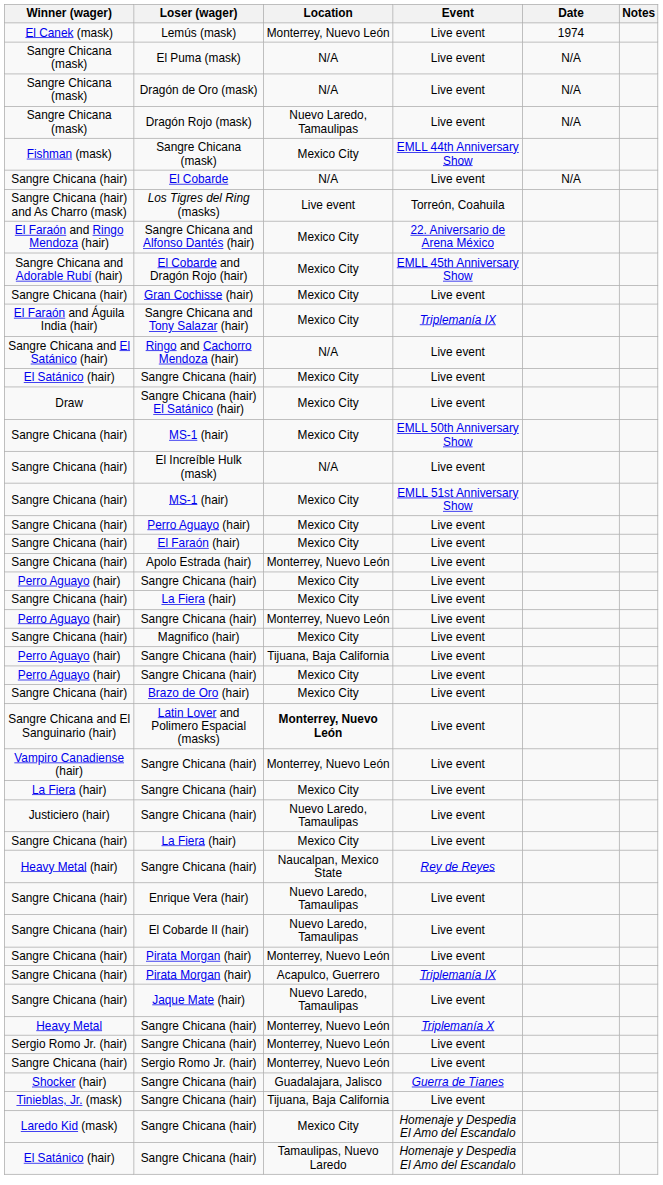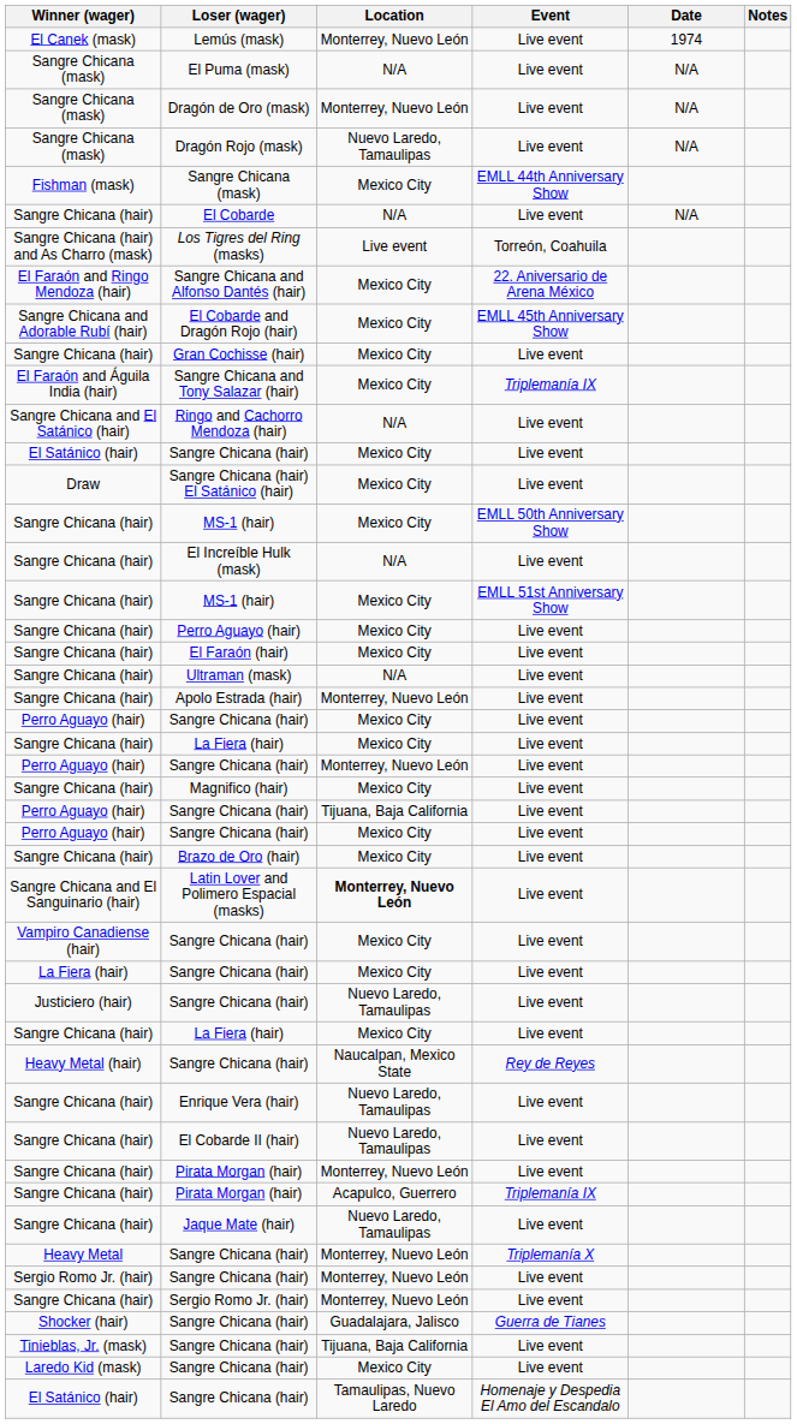 <table class="wikitable sortable" width=100%  style="text-align: center">
 <tr>
 <th width=20% scope="col">Winner (wager)</th>
 <th width=20% scope="col">Loser (wager)</th>
 <th width=20% scope="col">Location</th>
 <th width=20% scope="col">Event</th>
 <th width=15% scope="col">Date</th>
 <th class="unsortable" width=5% scope="col">Notes</th>
 </tr>
 <tr>
 <td><a href='#'>El Canek</a> (mask)</td>
 <td>Lemús (mask)</td>
 <td>Monterrey, Nuevo León</td>
 <td>Live event</td>
 <td>1974</td>
 <td></td>
 </tr>
 <tr>
 <td>Sangre Chicana (mask)</td>
 <td>El Puma (mask)</td>
 <td>N/A</td>
 <td>Live event</td>
 <td>N/A</td>
 <td></td>
 </tr>
 <tr>
 <td>Sangre Chicana (mask)</td>
 <td>Dragón de Oro (mask)</td>
-<td>N/A</td>
+<td>Monterrey, Nuevo León</td>
 <td>Live event</td>
 <td>N/A</td>
 <td></td>
 </tr>
 <tr>
 <td>Sangre Chicana (mask)</td>
 <td>Dragón Rojo (mask)</td>
 <td>Nuevo Laredo, Tamaulipas</td>
 <td>Live event</td>
 <td>N/A</td>
 <td></td>
 </tr>
 <tr>
 <td><a href='#'>Fishman</a> (mask)</td>
 <td>Sangre Chicana (mask)</td>
 <td>Mexico City</td>
 <td><a href='#'>EMLL 44th Anniversary Show</a></td>
 <td></td>
 <td></td>
 </tr>
 <tr>
 <td>Sangre Chicana (hair)</td>
 <td><a href='#'>El Cobarde</a></td>
 <td>N/A</td>
 <td>Live event</td>
 <td>N/A</td>
 <td> </td>
 </tr>
 <tr>
 <td>Sangre Chicana (hair) and As Charro (mask)</td>
 <td><em>Los Tigres del Ring</em> (masks)</td>
 <td>Live event</td>
 <td>Torreón, Coahuila</td>
 <td></td>
 <td></td>
 </tr>
 <tr>
 <td><a href='#'>El Faraón</a> and <a href='#'>Ringo Mendoza</a> (hair)</td>
 <td>Sangre Chicana and <a href='#'>Alfonso Dantés</a> (hair)</td>
 <td>Mexico City</td>
 <td><a href='#'>22. Aniversario de Arena México</a></td>
 <td></td>
 <td></td>
 </tr>
 <tr>
 <td>Sangre Chicana and <a href='#'>Adorable Rubí</a> (hair)</td>
 <td><a href='#'>El Cobarde</a> and Dragón Rojo (hair)</td>
 <td>Mexico City</td>
 <td><a href='#'>EMLL 45th Anniversary Show</a></td>
 <td></td>
 <td></td>
 </tr>
 <tr>
 <td>Sangre Chicana (hair)</td>
 <td><a href='#'>Gran Cochisse</a> (hair)</td>
 <td>Mexico City</td>
 <td>Live event</td>
 <td></td>
 <td> </td>
 </tr>
 <tr>
 <td><a href='#'>El Faraón</a> and Águila India (hair)</td>
 <td>Sangre Chicana and <a href='#'>Tony Salazar</a> (hair)</td>
 <td>Mexico City</td>
 <td><em><a href='#'>Triplemanía IX</a></em></td>
 <td></td>
 <td> </td>
 </tr>
 <tr>
 <td>Sangre Chicana and <a href='#'>El Satánico</a> (hair)</td>
 <td><a href='#'>Ringo</a> and <a href='#'>Cachorro Mendoza</a> (hair)</td>
 <td>N/A</td>
 <td>Live event</td>
 <td></td>
 <td></td>
 </tr>
 <tr>
 <td><a href='#'>El Satánico</a> (hair)</td>
 <td>Sangre Chicana (hair)</td>
 <td>Mexico City</td>
 <td>Live event</td>
 <td></td>
 <td></td>
 </tr>
 <tr>
 <td>Draw</td>
 <td>Sangre Chicana (hair)<br><a href='#'>El Satánico</a> (hair)</td>
 <td>Mexico City</td>
 <td>Live event</td>
 <td></td>
 <td></td>
 </tr>
 <tr>
 <td>Sangre Chicana (hair)</td>
 <td><a href='#'>MS-1</a> (hair)</td>
 <td>Mexico City</td>
 <td><a href='#'>EMLL 50th Anniversary Show</a></td>
 <td></td>
 <td></td>
 </tr>
 <tr>
 <td>Sangre Chicana (hair)</td>
 <td>El Increíble Hulk (mask)</td>
 <td>N/A</td>
 <td>Live event</td>
 <td></td>
 <td> </td>
 </tr>
 <tr>
 <td>Sangre Chicana (hair)</td>
 <td><a href='#'>MS-1</a> (hair)</td>
 <td>Mexico City</td>
 <td><a href='#'>EMLL 51st Anniversary Show</a></td>
 <td></td>
 <td></td>
 </tr>
 <tr>
 <td>Sangre Chicana (hair)</td>
 <td><a href='#'>Perro Aguayo</a> (hair)</td>
 <td>Mexico City</td>
 <td>Live event</td>
 <td></td>
 <td></td>
 </tr>
 <tr>
 <td>Sangre Chicana (hair)</td>
 <td><a href='#'>El Faraón</a> (hair)</td>
 <td>Mexico City</td>
 <td>Live event</td>
 <td></td>
 <td> </td>
 </tr>
 <tr>
 <td>Sangre Chicana (hair)</td>
+<td><a href='#'>Ultraman</a> (mask)</td>
+<td>N/A</td>
+<td>Live event</td>
+<td></td>
+<td> </td>
+</tr>
+<tr>
+<td>Sangre Chicana (hair)</td>
 <td>Apolo Estrada (hair)</td>
 <td>Monterrey, Nuevo León</td>
 <td>Live event</td>
 <td></td>
 <td> </td>
 </tr>
 <tr>
 <td><a href='#'>Perro Aguayo</a> (hair)</td>
 <td>Sangre Chicana (hair)</td>
 <td>Mexico City</td>
 <td>Live event</td>
 <td></td>
 <td></td>
 </tr>
 <tr>
 <td>Sangre Chicana (hair)</td>
 <td><a href='#'>La Fiera</a> (hair)</td>
 <td>Mexico City</td>
 <td>Live event</td>
 <td></td>
 <td> </td>
 </tr>
 <tr>
 <td><a href='#'>Perro Aguayo</a> (hair)</td>
 <td>Sangre Chicana (hair)</td>
 <td>Monterrey, Nuevo León</td>
 <td>Live event</td>
 <td></td>
 <td></td>
 </tr>
 <tr>
 <td>Sangre Chicana (hair)</td>
 <td>Magnifico (hair)</td>
 <td>Mexico City</td>
 <td>Live event</td>
 <td></td>
 <td> </td>
 </tr>
 <tr>
 <td><a href='#'>Perro Aguayo</a> (hair)</td>
 <td>Sangre Chicana (hair)</td>
 <td>Tijuana, Baja California</td>
 <td>Live event</td>
 <td></td>
 <td></td>
 </tr>
 <tr>
 <td><a href='#'>Perro Aguayo</a> (hair)</td>
 <td>Sangre Chicana (hair)</td>
 <td>Mexico City</td>
 <td>Live event</td>
 <td></td>
 <td></td>
 </tr>
 <tr>
 <td>Sangre Chicana (hair)</td>
 <td><a href='#'>Brazo de Oro</a> (hair)</td>
 <td>Mexico City</td>
 <td>Live event</td>
 <td></td>
 <td> </td>
 </tr>
 <tr>
 <td>Sangre Chicana and El Sanguinario (hair)</td>
 <td><a href='#'>Latin Lover</a> and Polimero Espacial (masks)</td>
 <td><strong>Monterrey, Nuevo León</strong></td>
 <td>Live event</td>
 <td></td>
 <td> </td>
 </tr>
 <tr>
 <td><a href='#'>Vampiro Canadiense</a> (hair)</td>
 <td>Sangre Chicana (hair)</td>
-<td>Monterrey, Nuevo León</td>
+<td>Mexico City</td>
 <td>Live event</td>
 <td></td>
 <td> </td>
 </tr>
 <tr>
 <td><a href='#'>La Fiera</a> (hair)</td>
 <td>Sangre Chicana (hair)</td>
 <td>Mexico City</td>
 <td>Live event</td>
 <td></td>
 <td> </td>
 </tr>
 <tr>
 <td>Justiciero (hair)</td>
 <td>Sangre Chicana (hair)</td>
 <td>Nuevo Laredo, Tamaulipas</td>
 <td>Live event</td>
 <td></td>
 <td> </td>
 </tr>
 <tr>
 <td>Sangre Chicana (hair)</td>
 <td><a href='#'>La Fiera</a> (hair)</td>
 <td>Mexico City</td>
 <td>Live event</td>
 <td></td>
 <td> </td>
 </tr>
 <tr>
 <td><a href='#'>Heavy Metal</a> (hair)</td>
 <td>Sangre Chicana (hair)</td>
 <td>Naucalpan, Mexico State</td>
 <td><em><a href='#'>Rey de Reyes</a></em></td>
 <td></td>
 <td></td>
 </tr>
 <tr>
 <td>Sangre Chicana (hair)</td>
 <td>Enrique Vera (hair)</td>
 <td>Nuevo Laredo, Tamaulipas</td>
 <td>Live event</td>
 <td></td>
 <td> </td>
 </tr>
 <tr>
 <td>Sangre Chicana (hair)</td>
 <td>El Cobarde II (hair)</td>
 <td>Nuevo Laredo, Tamaulipas</td>
 <td>Live event</td>
 <td></td>
 <td></td>
 </tr>
 <tr>
 <td>Sangre Chicana (hair)</td>
 <td><a href='#'>Pirata Morgan</a> (hair)</td>
 <td>Monterrey, Nuevo León</td>
 <td>Live event</td>
 <td></td>
 <td></td>
 </tr>
 <tr>
 <td>Sangre Chicana (hair)</td>
 <td><a href='#'>Pirata Morgan</a> (hair)</td>
 <td>Acapulco, Guerrero</td>
 <td><em><a href='#'>Triplemanía IX</a></em></td>
 <td></td>
 <td></td>
 </tr>
 <tr>
 <td>Sangre Chicana (hair)</td>
 <td><a href='#'>Jaque Mate</a> (hair)</td>
 <td>Nuevo Laredo, Tamaulipas</td>
 <td>Live event</td>
 <td></td>
 <td> </td>
 </tr>
 <tr>
 <td><a href='#'>Heavy Metal</a></td>
 <td>Sangre Chicana (hair)</td>
 <td>Monterrey, Nuevo León</td>
 <td><em><a href='#'>Triplemanía X</a></em></td>
 <td></td>
 <td></td>
 </tr>
 <tr>
 <td>Sergio Romo Jr. (hair)</td>
 <td>Sangre Chicana (hair)</td>
 <td>Monterrey, Nuevo León</td>
 <td>Live event</td>
 <td></td>
 <td></td>
 </tr>
 <tr>
 <td>Sangre Chicana (hair)</td>
 <td>Sergio Romo Jr. (hair)</td>
 <td>Monterrey, Nuevo León</td>
 <td>Live event</td>
 <td></td>
 <td></td>
 </tr>
 <tr>
 <td><a href='#'>Shocker</a> (hair)</td>
 <td>Sangre Chicana (hair)</td>
 <td>Guadalajara, Jalisco</td>
 <td><em><a href='#'>Guerra de Tianes</a></em></td>
 <td></td>
 <td></td>
 </tr>
 <tr>
 <td><a href='#'>Tinieblas, Jr.</a> (mask)</td>
 <td>Sangre Chicana (hair)</td>
 <td>Tijuana, Baja California</td>
 <td>Live event</td>
 <td></td>
 <td></td>
 </tr>
 <tr>
 <td><a href='#'>Laredo Kid</a> (mask)</td>
 <td>Sangre Chicana (hair)</td>
 <td>Mexico City</td>
-<td><em>Homenaje y Despedia El Amo del Escandalo</em></td>
+<td>Live event</td>
 <td></td>
 <td></td>
 </tr>
 <tr>
 <td><a href='#'>El Satánico</a> (hair)</td>
 <td>Sangre Chicana (hair)</td>
 <td>Tamaulipas, Nuevo Laredo</td>
 <td><em>Homenaje y Despedia El Amo del Escandalo</em></td>
 <td></td>
 <td></td>
 </tr>
 </table>
